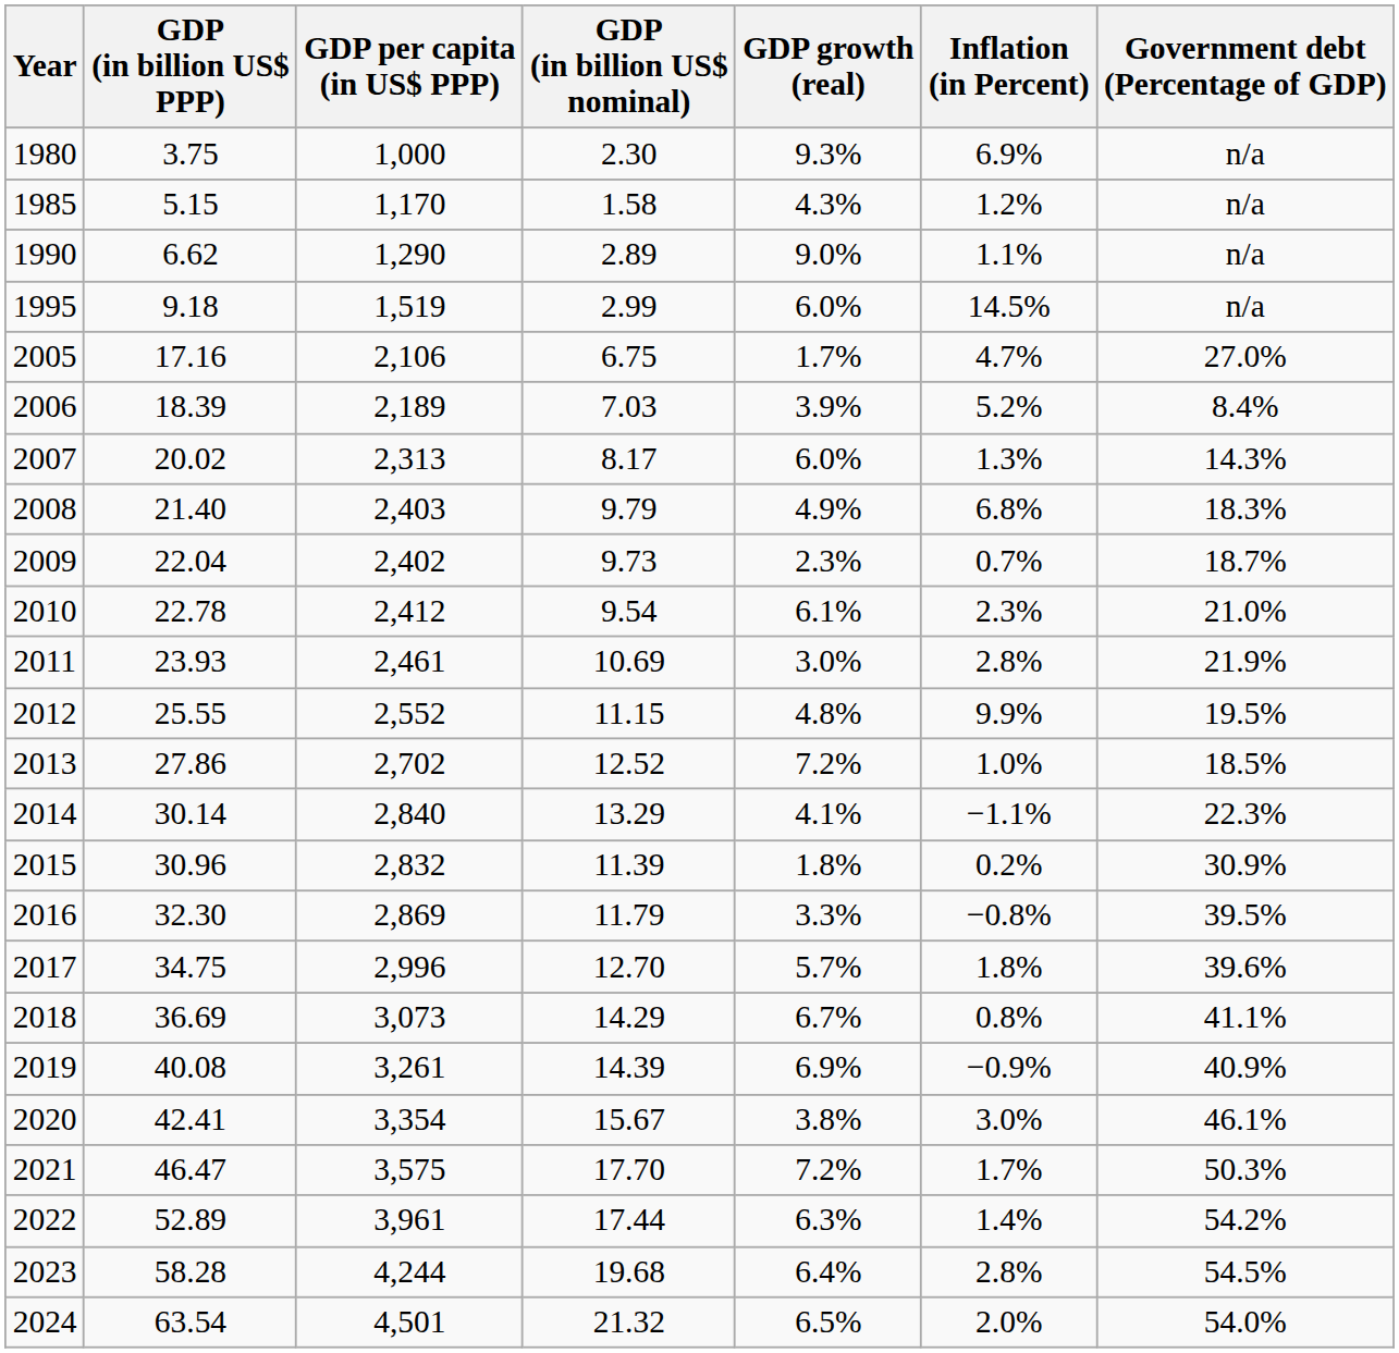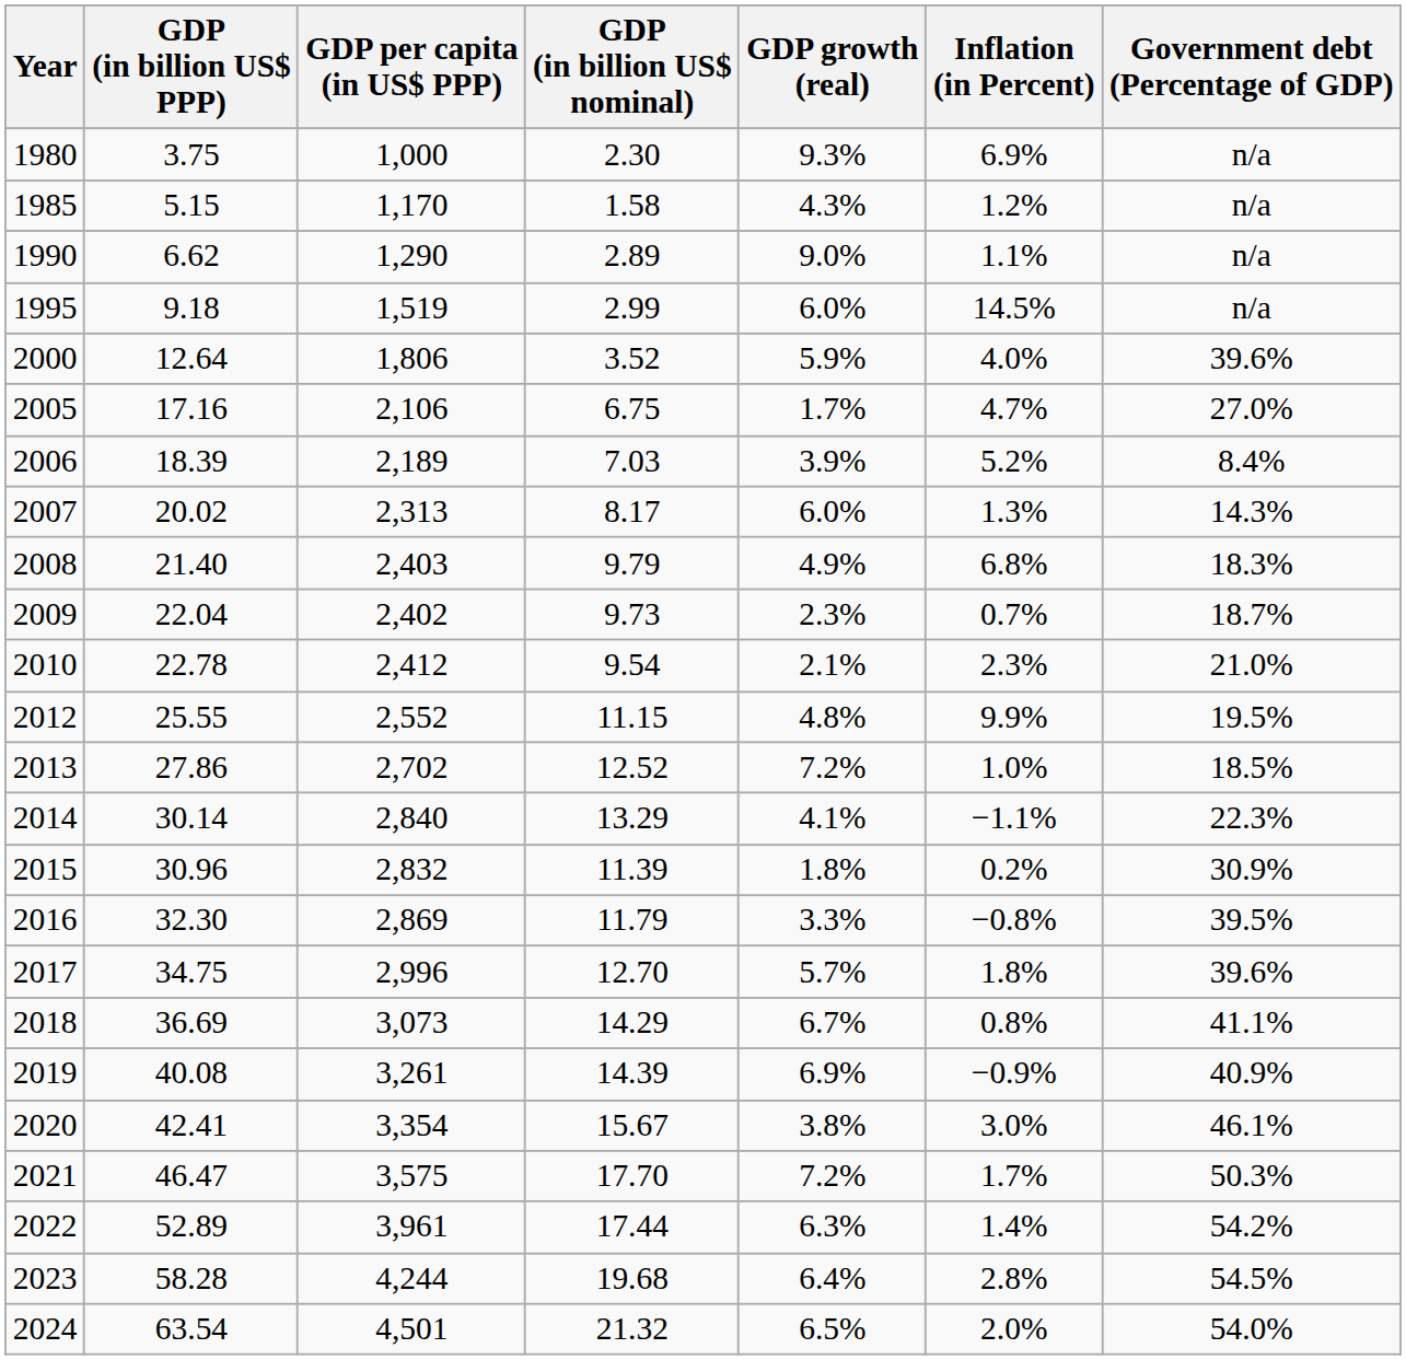 <table class="wikitable" style="text-align:center; vertical-align:middle;">
 <tr style="font-weight:bold;">
 <th>Year</th>
 <th>GDP<br>(in billion US$ <br>PPP)</th>
 <th>GDP per capita<br>(in US$ PPP)</th>
 <th>GDP<br>(in billion US$ <br>nominal)</th>
 <th>GDP growth<br>(real)</th>
 <th>Inflation<br>(in Percent)</th>
 <th>Government debt<br>(Percentage of GDP)</th>
 </tr>
 <tr>
 <td>1980</td>
 <td>3.75</td>
 <td>1,000</td>
 <td>2.30</td>
 <td>9.3%</td>
 <td>6.9%</td>
 <td>n/a</td>
 </tr>
 <tr>
 <td>1985</td>
 <td>5.15</td>
 <td>1,170</td>
 <td>1.58</td>
 <td>4.3%</td>
 <td>1.2%</td>
 <td>n/a</td>
 </tr>
 <tr>
 <td>1990</td>
 <td>6.62</td>
 <td>1,290</td>
 <td>2.89</td>
 <td>9.0%</td>
 <td>1.1%</td>
 <td>n/a</td>
 </tr>
 <tr>
 <td>1995</td>
 <td>9.18</td>
 <td>1,519</td>
 <td>2.99</td>
 <td>6.0%</td>
 <td>14.5%</td>
 <td>n/a</td>
+</tr>
+<tr>
+<td>2000</td>
+<td>12.64</td>
+<td>1,806</td>
+<td>3.52</td>
+<td>5.9%</td>
+<td>4.0%</td>
+<td>39.6%</td>
 </tr>
 <tr>
 <td>2005</td>
 <td>17.16</td>
 <td>2,106</td>
 <td>6.75</td>
 <td>1.7%</td>
 <td>4.7%</td>
 <td>27.0%</td>
 </tr>
 <tr>
 <td>2006</td>
 <td>18.39</td>
 <td>2,189</td>
 <td>7.03</td>
 <td>3.9%</td>
 <td>5.2%</td>
 <td>8.4%</td>
 </tr>
 <tr>
 <td>2007</td>
 <td>20.02</td>
 <td>2,313</td>
 <td>8.17</td>
 <td>6.0%</td>
 <td>1.3%</td>
 <td>14.3%</td>
 </tr>
 <tr>
 <td>2008</td>
 <td>21.40</td>
 <td>2,403</td>
 <td>9.79</td>
 <td>4.9%</td>
 <td>6.8%</td>
 <td>18.3%</td>
 </tr>
 <tr>
 <td>2009</td>
 <td>22.04</td>
 <td>2,402</td>
 <td>9.73</td>
 <td>2.3%</td>
 <td>0.7%</td>
 <td>18.7%</td>
 </tr>
 <tr>
 <td>2010</td>
 <td>22.78</td>
 <td>2,412</td>
 <td>9.54</td>
-<td>6.1%</td>
+<td>2.1%</td>
 <td>2.3%</td>
 <td>21.0%</td>
-</tr>
-<tr>
-<td>2011</td>
-<td>23.93</td>
-<td>2,461</td>
-<td>10.69</td>
-<td>3.0%</td>
-<td>2.8%</td>
-<td>21.9%</td>
 </tr>
 <tr>
 <td>2012</td>
 <td>25.55</td>
 <td>2,552</td>
 <td>11.15</td>
 <td>4.8%</td>
 <td>9.9%</td>
 <td>19.5%</td>
 </tr>
 <tr>
 <td>2013</td>
 <td>27.86</td>
 <td>2,702</td>
 <td>12.52</td>
 <td>7.2%</td>
 <td>1.0%</td>
 <td>18.5%</td>
 </tr>
 <tr>
 <td>2014</td>
 <td>30.14</td>
 <td>2,840</td>
 <td>13.29</td>
 <td>4.1%</td>
 <td>−1.1%</td>
 <td>22.3%</td>
 </tr>
 <tr>
 <td>2015</td>
 <td>30.96</td>
 <td>2,832</td>
 <td>11.39</td>
 <td>1.8%</td>
 <td>0.2%</td>
 <td>30.9%</td>
 </tr>
 <tr>
 <td>2016</td>
 <td>32.30</td>
 <td>2,869</td>
 <td>11.79</td>
 <td>3.3%</td>
 <td>−0.8%</td>
 <td>39.5%</td>
 </tr>
 <tr>
 <td>2017</td>
 <td>34.75</td>
 <td>2,996</td>
 <td>12.70</td>
 <td>5.7%</td>
 <td>1.8%</td>
 <td>39.6%</td>
 </tr>
 <tr>
 <td>2018</td>
 <td>36.69</td>
 <td>3,073</td>
 <td>14.29</td>
 <td>6.7%</td>
 <td>0.8%</td>
 <td>41.1%</td>
 </tr>
 <tr>
 <td>2019</td>
 <td>40.08</td>
 <td>3,261</td>
 <td>14.39</td>
 <td>6.9%</td>
 <td>−0.9%</td>
 <td>40.9%</td>
 </tr>
 <tr>
 <td>2020</td>
 <td>42.41</td>
 <td>3,354</td>
 <td>15.67</td>
 <td>3.8%</td>
 <td>3.0%</td>
 <td>46.1%</td>
 </tr>
 <tr>
 <td>2021</td>
 <td>46.47</td>
 <td>3,575</td>
 <td>17.70</td>
 <td>7.2%</td>
 <td>1.7%</td>
 <td>50.3%</td>
 </tr>
 <tr>
 <td>2022</td>
 <td>52.89</td>
 <td>3,961</td>
 <td>17.44</td>
 <td>6.3%</td>
 <td>1.4%</td>
 <td>54.2%</td>
 </tr>
 <tr>
 <td>2023</td>
 <td>58.28</td>
 <td>4,244</td>
 <td>19.68</td>
 <td>6.4%</td>
 <td>2.8%</td>
 <td>54.5%</td>
 </tr>
 <tr>
 <td>2024</td>
 <td>63.54</td>
 <td>4,501</td>
 <td>21.32</td>
 <td>6.5%</td>
 <td>2.0%</td>
 <td>54.0%</td>
 </tr>
 </table>
